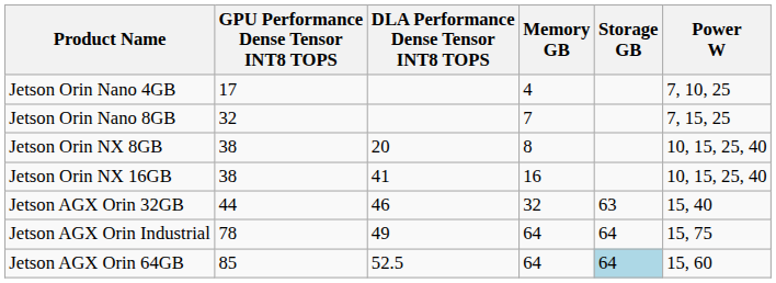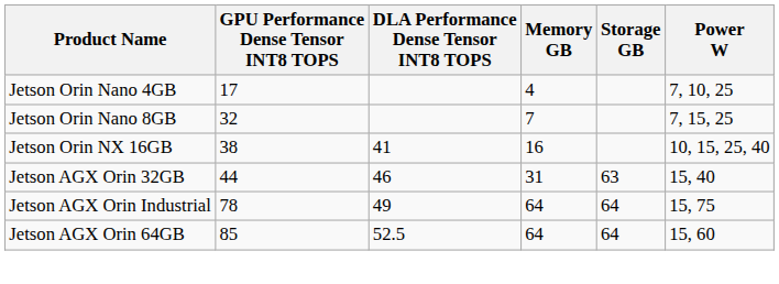 <table class="wikitable">
 <tr>
 <th>Product Name</th>
 <th>GPU Performance<br>Dense Tensor<br>INT8 TOPS</th>
 <th>DLA Performance<br>Dense Tensor<br>INT8 TOPS</th>
 <th>Memory<br>GB</th>
 <th>Storage<br>GB</th>
 <th>Power<br>W</th>
 </tr>
 <tr>
 <td>Jetson Orin Nano 4GB</td>
 <td>17</td>
 <td></td>
 <td>4</td>
 <td></td>
 <td>7, 10, 25</td>
 </tr>
 <tr>
 <td>Jetson Orin Nano 8GB</td>
 <td>32</td>
 <td></td>
 <td>7</td>
 <td></td>
 <td>7, 15, 25</td>
 </tr>
 <tr>
-<td>Jetson Orin NX 8GB</td>
-<td>38</td>
-<td>20</td>
-<td>8</td>
-<td></td>
-<td>10, 15, 25, 40</td>
-</tr>
-<tr>
 <td>Jetson Orin NX 16GB</td>
 <td>38</td>
 <td>41</td>
 <td>16</td>
 <td></td>
 <td>10, 15, 25, 40</td>
 </tr>
 <tr>
 <td>Jetson AGX Orin 32GB</td>
 <td>44</td>
 <td>46</td>
-<td>32</td>
+<td>31</td>
 <td>63</td>
 <td>15, 40</td>
 </tr>
 <tr>
 <td>Jetson AGX Orin Industrial</td>
 <td>78</td>
 <td>49</td>
 <td>64</td>
 <td>64</td>
 <td>15, 75</td>
 </tr>
 <tr>
 <td>Jetson AGX Orin 64GB</td>
 <td>85</td>
 <td>52.5</td>
 <td>64</td>
-<td style="background: lightblue;">64</td>
+<td>64</td>
 <td>15, 60</td>
 </tr>
 </table>
